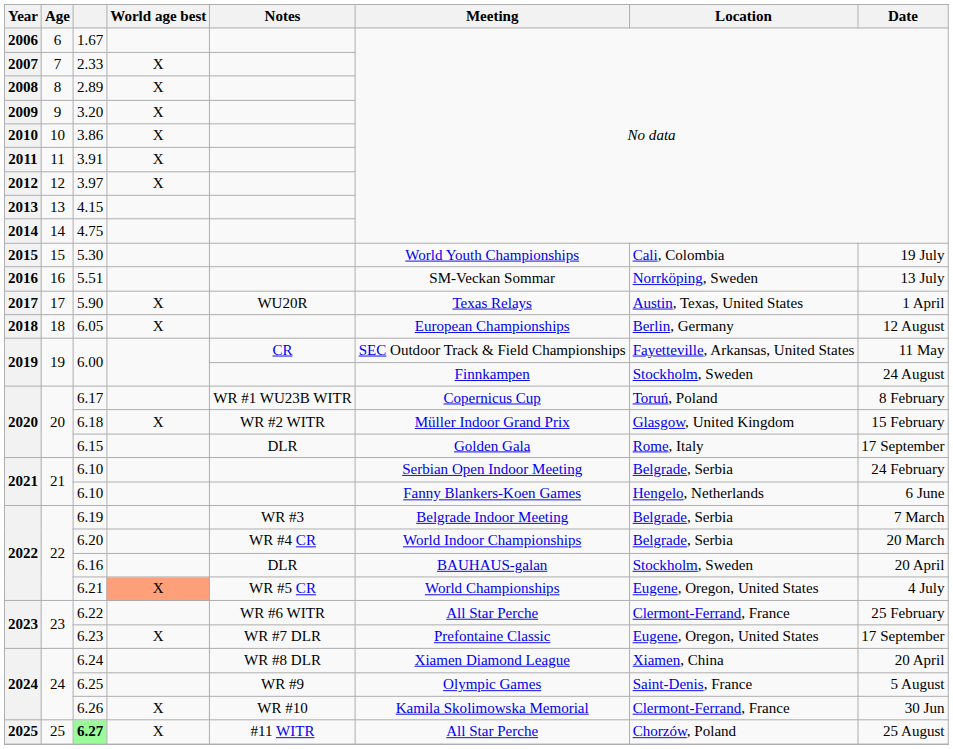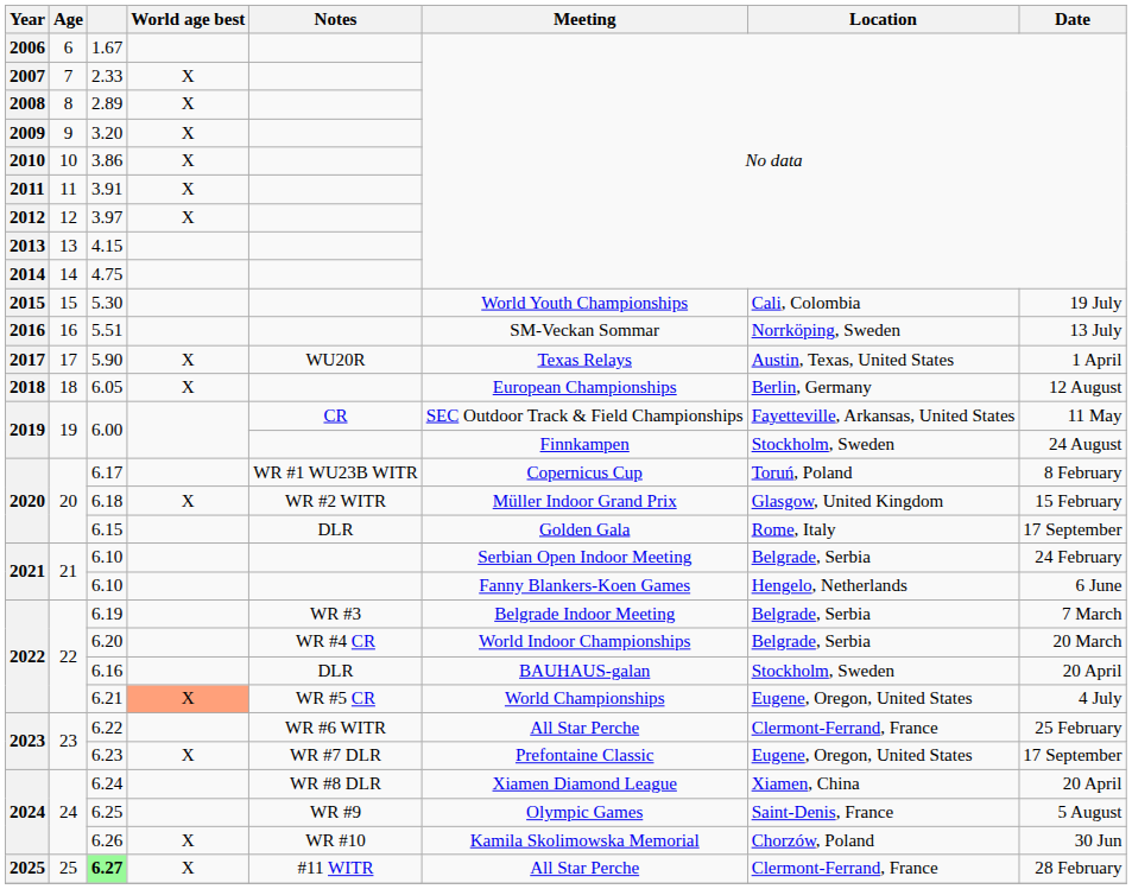 <table class="wikitable sortable" style="text-align: center;">
 <tr>
 <th scope="col">Year</th>
 <th scope="col">Age</th>
 <th scope="col"></th>
 <th scope="col">World age best</th>
 <th scope="col">Notes</th>
 <th scope="col">Meeting</th>
 <th scope="col">Location</th>
 <th scope="col">Date</th>
 </tr>
 <tr>
 <th scope="row">2006</th>
 <td>6</td>
 <td>1.67</td>
 <td></td>
 <td></td>
 <td colspan=3 rowspan=9><em>No data</em></td>
 </tr>
 <tr>
 <th scope="row">2007</th>
 <td>7</td>
 <td>2.33</td>
 <td>X</td>
 <td></td>
 </tr>
 <tr>
 <th scope="row">2008</th>
 <td>8</td>
 <td>2.89</td>
 <td>X</td>
 <td></td>
 </tr>
 <tr>
 <th scope="row">2009</th>
 <td>9</td>
 <td>3.20</td>
 <td>X</td>
 <td></td>
 </tr>
 <tr>
 <th scope="row">2010</th>
 <td>10</td>
 <td>3.86</td>
 <td>X</td>
 <td></td>
 </tr>
 <tr>
 <th scope="row">2011</th>
 <td>11</td>
 <td>3.91</td>
 <td>X</td>
 <td></td>
 </tr>
 <tr>
 <th scope="row">2012</th>
 <td>12</td>
 <td>3.97 </td>
 <td>X</td>
 <td></td>
 </tr>
 <tr>
 <th scope="row">2013</th>
 <td>13</td>
 <td>4.15</td>
 <td></td>
 <td></td>
 </tr>
 <tr>
 <th scope="row">2014</th>
 <td>14</td>
 <td>4.75 </td>
 <td></td>
 <td></td>
 </tr>
 <tr>
 <th scope="row">2015</th>
 <td>15</td>
 <td>5.30</td>
 <td></td>
 <td></td>
 <td><a href='#'>World Youth Championships</a></td>
 <td align="left"><a href='#'>Cali</a>, Colombia</td>
 <td align=right>19 July</td>
 </tr>
 <tr>
 <th scope="row">2016</th>
 <td>16</td>
 <td>5.51</td>
 <td></td>
 <td></td>
 <td>SM-Veckan Sommar</td>
 <td align="left"><a href='#'>Norrköping</a>, Sweden</td>
 <td align=right>13 July</td>
 </tr>
 <tr>
 <th scope="row">2017</th>
 <td>17</td>
 <td>5.90</td>
 <td>X</td>
 <td>WU20R</td>
 <td><a href='#'>Texas Relays</a></td>
 <td align="left"><a href='#'>Austin</a>, Texas, United States</td>
 <td align=right>1 April</td>
 </tr>
 <tr>
 <th scope="row">2018</th>
 <td>18</td>
 <td>6.05</td>
 <td>X</td>
 <td></td>
 <td><a href='#'>European Championships</a></td>
 <td align="left" text><a href='#'>Berlin</a>, Germany</td>
 <td align="right">12 August</td>
 </tr>
 <tr>
 <th scope="rowgroup" rowspan=2>2019</th>
 <td rowspan=2>19</td>
 <td rowspan=2>6.00</td>
 <td rowspan=2></td>
 <td><a href='#'>CR</a></td>
 <td><a href='#'>SEC</a> Outdoor Track & Field Championships</td>
 <td align="left"><a href='#'>Fayetteville</a>, Arkansas, United States</td>
 <td align=right>11 May</td>
 </tr>
 <tr>
 <td></td>
 <td><a href='#'>Finnkampen</a></td>
 <td align="left"><a href='#'>Stockholm</a>, Sweden</td>
 <td align=right>24 August</td>
 </tr>
 <tr>
 <th scope="rowgroup" rowspan=3>2020</th>
 <td rowspan=3>20</td>
 <td>6.17 </td>
 <td></td>
 <td>WR #1 WU23B WITR</td>
 <td><a href='#'>Copernicus Cup</a></td>
 <td align="left"><a href='#'>Toruń</a>, Poland</td>
 <td align="right">8 February</td>
 </tr>
 <tr>
 <td>6.18 </td>
 <td>X</td>
 <td>WR #2  WITR</td>
 <td><a href='#'>Müller Indoor Grand Prix</a></td>
 <td align="left"><a href='#'>Glasgow</a>, United Kingdom</td>
 <td align="right">15 February</td>
 </tr>
 <tr>
 <td>6.15</td>
 <td></td>
 <td>DLR  </td>
 <td><a href='#'>Golden Gala</a></td>
 <td align="left"><a href='#'>Rome</a>, Italy</td>
 <td align="right">17 September</td>
 </tr>
 <tr>
 <th scope="rowgroup" rowspan=2>2021</th>
 <td rowspan=2>21</td>
 <td>6.10 </td>
 <td></td>
 <td></td>
 <td><a href='#'>Serbian Open Indoor Meeting</a></td>
 <td align="left"><a href='#'>Belgrade</a>, Serbia</td>
 <td align="right">24 February</td>
 </tr>
 <tr>
 <td>6.10</td>
 <td></td>
 <td></td>
 <td><a href='#'>Fanny Blankers-Koen Games</a></td>
 <td align="left"><a href='#'>Hengelo</a>, Netherlands</td>
 <td align="right">6 June</td>
 </tr>
 <tr>
 <th scope="rowgroup" rowspan=4>2022</th>
 <td rowspan=4>22</td>
 <td>6.19 </td>
 <td></td>
 <td>WR #3</td>
 <td><a href='#'>Belgrade Indoor Meeting</a></td>
 <td align="left"><a href='#'>Belgrade</a>, Serbia</td>
 <td align=right>7 March</td>
 </tr>
 <tr>
 <td>6.20 </td>
 <td></td>
 <td>WR #4  <a href='#'>CR</a></td>
 <td><a href='#'>World Indoor Championships</a></td>
 <td align="left"><a href='#'>Belgrade</a>, Serbia</td>
 <td align="right">20 March</td>
 </tr>
 <tr>
 <td>6.16</td>
 <td></td>
 <td>DLR</td>
 <td><a href='#'>BAUHAUS-galan</a></td>
 <td align="left"><a href='#'>Stockholm</a>, Sweden</td>
 <td align="right">20 April</td>
 </tr>
 <tr>
 <td>6.21</td>
 <td style="background: lightsalmon;">X</td>
 <td>WR #5  <a href='#'>CR</a></td>
 <td><a href='#'>World Championships</a></td>
 <td align="left"><a href='#'>Eugene</a>, Oregon, United States</td>
 <td align=right>4 July</td>
 </tr>
 <tr>
 <th scope="rowgroup" rowspan=2>2023</th>
 <td rowspan=2>23</td>
 <td>6.22 </td>
 <td></td>
 <td>WR #6 WITR</td>
 <td><a href='#'>All Star Perche</a></td>
 <td align="left"><a href='#'>Clermont-Ferrand</a>, France</td>
 <td align="right">25 February</td>
 </tr>
 <tr>
 <td>6.23</td>
 <td>X</td>
 <td>WR #7 DLR</td>
 <td><a href='#'>Prefontaine Classic</a></td>
 <td align="left"><a href='#'>Eugene</a>, Oregon, United States</td>
 <td align="right">17 September</td>
 </tr>
 <tr>
 <th scope="rowgroup" rowspan="3">2024</th>
 <td rowspan="3">24</td>
 <td>6.24</td>
 <td></td>
 <td>WR #8 DLR</td>
 <td><a href='#'>Xiamen Diamond League</a></td>
 <td align="left"><a href='#'>Xiamen</a>, China</td>
 <td align="right">20 April</td>
 </tr>
 <tr>
 <td>6.25</td>
 <td></td>
 <td>WR #9  </td>
 <td><a href='#'>Olympic Games</a></td>
 <td align="left"><a href='#'>Saint-Denis</a>, France</td>
 <td align=right>5 August</td>
 </tr>
 <tr>
 <td>6.26</td>
 <td>X</td>
 <td>WR #10 </td>
 <td><a href='#'>Kamila Skolimowska Memorial</a></td>
-<td align="left" text><a href='#'>Clermont-Ferrand</a>, France</td>
+<td align="left"><a href='#'>Chorzów</a>, Poland</td>
 <td align="right">30 Jun</td>
 </tr>
 <tr>
 <th scope="row">2025</th>
 <td>25</td>
 <td bgcolor=#98fb98><strong>6.27 </strong></td>
 <td>X</td>
 <td> #11 <a href='#'>WITR</a></td>
 <td><a href='#'>All Star Perche</a></td>
-<td align="left"><a href='#'>Chorzów</a>, Poland</td>
-<td align="right">25 August</td>
+<td align="left" text><a href='#'>Clermont-Ferrand</a>, France</td>
+<td align="right">28 February</td>
 </tr>
 <tr>
 </tr>
 </table>
